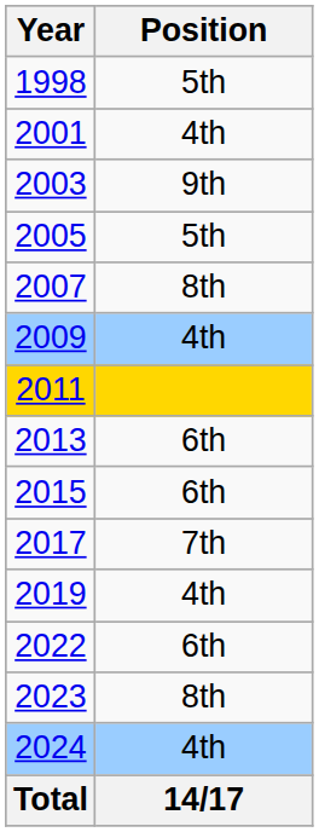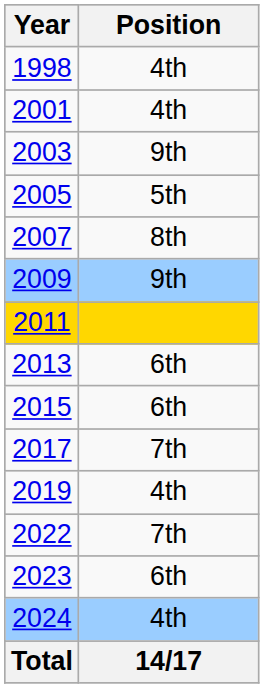 <table class="wikitable" style="text-align: center;">
 <tr>
 <th>Year</th>
 <th width="100">Position</th>
 </tr>
 <tr>
 <td> <a href='#'>1998</a></td>
-<td>5th</td>
+<td>4th</td>
 </tr>
 <tr>
 <td> <a href='#'>2001</a></td>
 <td>4th</td>
 </tr>
 <tr>
 <td> <a href='#'>2003</a></td>
 <td>9th</td>
 </tr>
 <tr>
 <td> <a href='#'>2005</a></td>
 <td>5th</td>
 </tr>
 <tr>
 <td> <a href='#'>2007</a></td>
 <td>8th</td>
 </tr>
 <tr style="background:#9acdff;">
 <td> <a href='#'>2009</a></td>
-<td>4th</td>
+<td>9th</td>
 </tr>
 <tr bgcolor=gold>
 <td> <a href='#'>2011</a></td>
 <td></td>
 </tr>
 <tr>
 <td> <a href='#'>2013</a></td>
 <td>6th</td>
 </tr>
 <tr>
 <td> <a href='#'>2015</a></td>
 <td>6th</td>
 </tr>
 <tr>
 <td> <a href='#'>2017</a></td>
 <td>7th</td>
 </tr>
 <tr>
 <td> <a href='#'>2019</a></td>
 <td>4th</td>
 </tr>
 <tr>
 <td> <a href='#'>2022</a></td>
-<td>6th</td>
+<td>7th</td>
 </tr>
 <tr>
 <td> <a href='#'>2023</a></td>
-<td>8th</td>
+<td>6th</td>
 </tr>
 <tr style="background:#9acdff;">
 <td> <a href='#'>2024</a></td>
 <td>4th</td>
 </tr>
 <tr>
 <th>Total</th>
 <th>14/17</th>
 </tr>
 </table>
